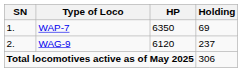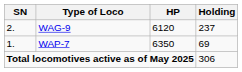 <table class="wikitable">
 <tr>
 <th>SN</th>
 <th>Type of Loco</th>
 <th>HP</th>
 <th>Holding</th>
 </tr>
 <tr>
+<td>2.</td>
+<td><a href='#'>WAG-9</a></td>
+<td>6120</td>
+<td>237</td>
+</tr>
+<tr>
 <td>1.</td>
 <td><a href='#'>WAP-7</a></td>
 <td>6350</td>
 <td>69</td>
 </tr>
 <tr>
-<td>2.</td>
-<td><a href='#'>WAG-9</a></td>
-<td>6120</td>
-<td>237</td>
-</tr>
-<tr>
 <td colspan="3"><strong>Total locomotives active as of May 2025</strong></td>
 <td>306</td>
 </tr>
 </table>
